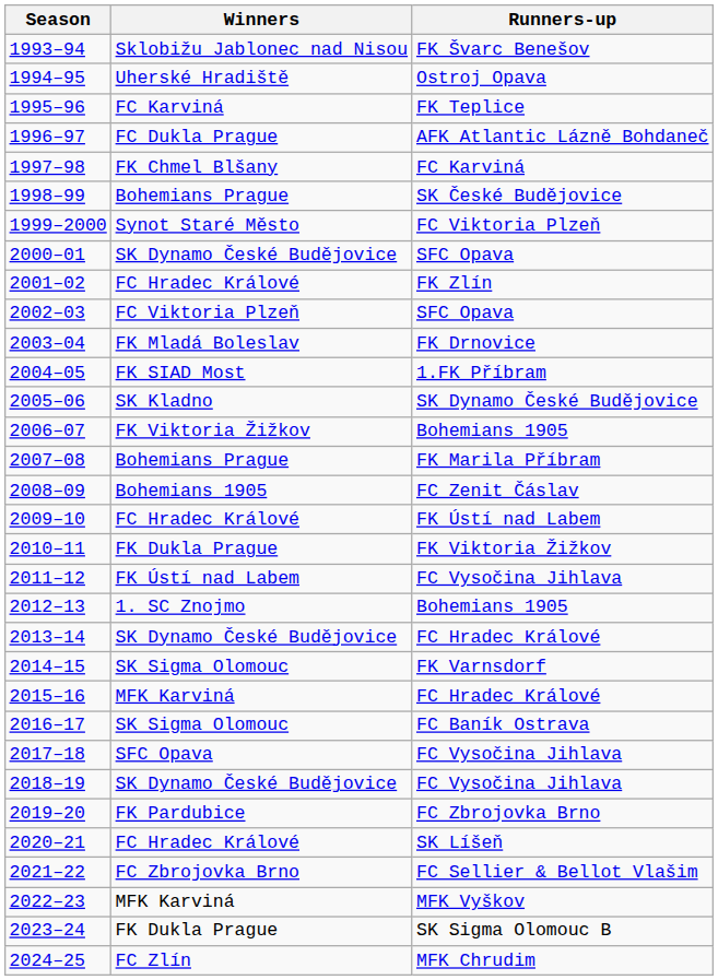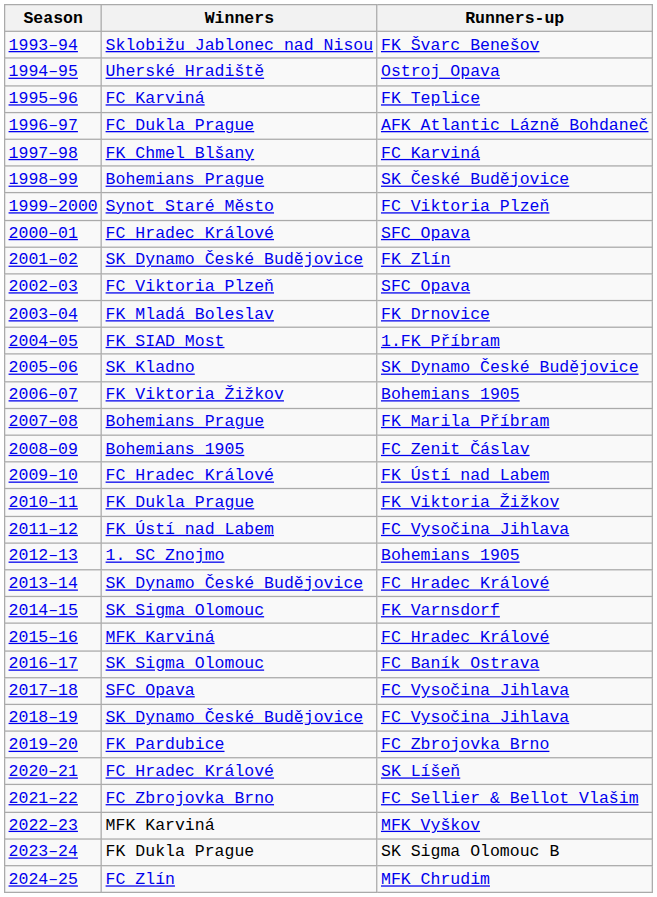 <table class="wikitable">
 <tr>
 <th>Season</th>
 <th>Winners</th>
 <th>Runners-up</th>
 </tr>
 <tr>
 <td><a href='#'>1993–94</a></td>
 <td><a href='#'>Sklobižu Jablonec nad Nisou</a></td>
 <td><a href='#'>FK Švarc Benešov</a></td>
 </tr>
 <tr>
 <td><a href='#'>1994–95</a></td>
 <td><a href='#'>Uherské Hradiště</a></td>
 <td><a href='#'>Ostroj Opava</a></td>
 </tr>
 <tr>
 <td><a href='#'>1995–96</a></td>
 <td><a href='#'>FC Karviná</a></td>
 <td><a href='#'>FK Teplice</a></td>
 </tr>
 <tr>
 <td><a href='#'>1996–97</a></td>
 <td><a href='#'>FC Dukla Prague</a></td>
 <td><a href='#'>AFK Atlantic Lázně Bohdaneč</a></td>
 </tr>
 <tr>
 <td><a href='#'>1997–98</a></td>
 <td><a href='#'>FK Chmel Blšany</a></td>
 <td><a href='#'>FC Karviná</a></td>
 </tr>
 <tr>
 <td><a href='#'>1998–99</a></td>
 <td><a href='#'>Bohemians Prague</a></td>
 <td><a href='#'>SK České Budějovice</a></td>
 </tr>
 <tr>
 <td><a href='#'>1999–2000</a></td>
 <td><a href='#'>Synot Staré Město</a></td>
 <td><a href='#'>FC Viktoria Plzeň</a></td>
 </tr>
 <tr>
 <td><a href='#'>2000–01</a></td>
-<td><a href='#'>SK Dynamo České Budějovice</a></td>
+<td><a href='#'>FC Hradec Králové</a></td>
 <td><a href='#'>SFC Opava</a></td>
 </tr>
 <tr>
 <td><a href='#'>2001–02</a></td>
-<td><a href='#'>FC Hradec Králové</a></td>
+<td><a href='#'>SK Dynamo České Budějovice</a></td>
 <td><a href='#'>FK Zlín</a></td>
 </tr>
 <tr>
 <td><a href='#'>2002–03</a></td>
 <td><a href='#'>FC Viktoria Plzeň</a></td>
 <td><a href='#'>SFC Opava</a></td>
 </tr>
 <tr>
 <td><a href='#'>2003–04</a></td>
 <td><a href='#'>FK Mladá Boleslav</a></td>
 <td><a href='#'>FK Drnovice</a></td>
 </tr>
 <tr>
 <td><a href='#'>2004–05</a></td>
 <td><a href='#'>FK SIAD Most</a></td>
 <td><a href='#'>1.FK Příbram</a></td>
 </tr>
 <tr>
 <td><a href='#'>2005–06</a></td>
 <td><a href='#'>SK Kladno</a></td>
 <td><a href='#'>SK Dynamo České Budějovice</a></td>
 </tr>
 <tr>
 <td><a href='#'>2006–07</a></td>
 <td><a href='#'>FK Viktoria Žižkov</a></td>
 <td><a href='#'>Bohemians 1905</a></td>
 </tr>
 <tr>
 <td><a href='#'>2007–08</a></td>
 <td><a href='#'>Bohemians Prague</a></td>
 <td><a href='#'>FK Marila Příbram</a></td>
 </tr>
 <tr>
 <td><a href='#'>2008–09</a></td>
 <td><a href='#'>Bohemians 1905</a></td>
 <td><a href='#'>FC Zenit Čáslav</a></td>
 </tr>
 <tr>
 <td><a href='#'>2009–10</a></td>
 <td><a href='#'>FC Hradec Králové</a></td>
 <td><a href='#'>FK Ústí nad Labem</a></td>
 </tr>
 <tr>
 <td><a href='#'>2010–11</a></td>
 <td><a href='#'>FK Dukla Prague</a></td>
 <td><a href='#'>FK Viktoria Žižkov</a></td>
 </tr>
 <tr>
 <td><a href='#'>2011–12</a></td>
 <td><a href='#'>FK Ústí nad Labem</a></td>
 <td><a href='#'>FC Vysočina Jihlava</a></td>
 </tr>
 <tr>
 <td><a href='#'>2012–13</a></td>
 <td><a href='#'>1. SC Znojmo</a></td>
 <td><a href='#'>Bohemians 1905</a></td>
 </tr>
 <tr>
 <td><a href='#'>2013–14</a></td>
 <td><a href='#'>SK Dynamo České Budějovice</a></td>
 <td><a href='#'>FC Hradec Králové</a></td>
 </tr>
 <tr>
 <td><a href='#'>2014–15</a></td>
 <td><a href='#'>SK Sigma Olomouc</a></td>
 <td><a href='#'>FK Varnsdorf</a></td>
 </tr>
 <tr>
 <td><a href='#'>2015–16</a></td>
 <td><a href='#'>MFK Karviná</a></td>
 <td><a href='#'>FC Hradec Králové</a></td>
 </tr>
 <tr>
 <td><a href='#'>2016–17</a></td>
 <td><a href='#'>SK Sigma Olomouc</a></td>
 <td><a href='#'>FC Baník Ostrava</a></td>
 </tr>
 <tr>
 <td><a href='#'>2017–18</a></td>
 <td><a href='#'>SFC Opava</a></td>
 <td><a href='#'>FC Vysočina Jihlava</a></td>
 </tr>
 <tr>
 <td><a href='#'>2018–19</a></td>
 <td><a href='#'>SK Dynamo České Budějovice</a></td>
 <td><a href='#'>FC Vysočina Jihlava</a></td>
 </tr>
 <tr>
 <td><a href='#'>2019–20</a></td>
 <td><a href='#'>FK Pardubice</a></td>
 <td><a href='#'>FC Zbrojovka Brno</a></td>
 </tr>
 <tr>
 <td><a href='#'>2020–21</a></td>
 <td><a href='#'>FC Hradec Králové</a></td>
 <td><a href='#'>SK Líšeň</a></td>
 </tr>
 <tr>
 <td><a href='#'>2021–22</a></td>
 <td><a href='#'>FC Zbrojovka Brno</a></td>
 <td><a href='#'>FC Sellier & Bellot Vlašim</a></td>
 </tr>
 <tr>
 <td><a href='#'>2022–23</a></td>
 <td>MFK Karviná</td>
 <td><a href='#'>MFK Vyškov</a></td>
 </tr>
 <tr>
 <td><a href='#'>2023–24</a></td>
 <td>FK Dukla Prague</td>
 <td>SK Sigma Olomouc B</td>
 </tr>
 <tr>
 <td><a href='#'>2024–25</a></td>
 <td><a href='#'>FC Zlín</a></td>
 <td><a href='#'>MFK Chrudim</a></td>
 </tr>
 </table>
